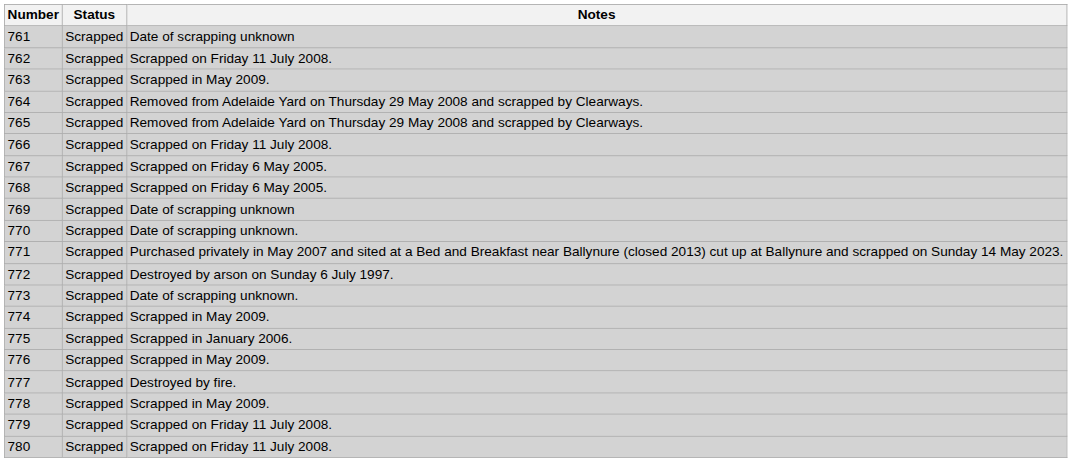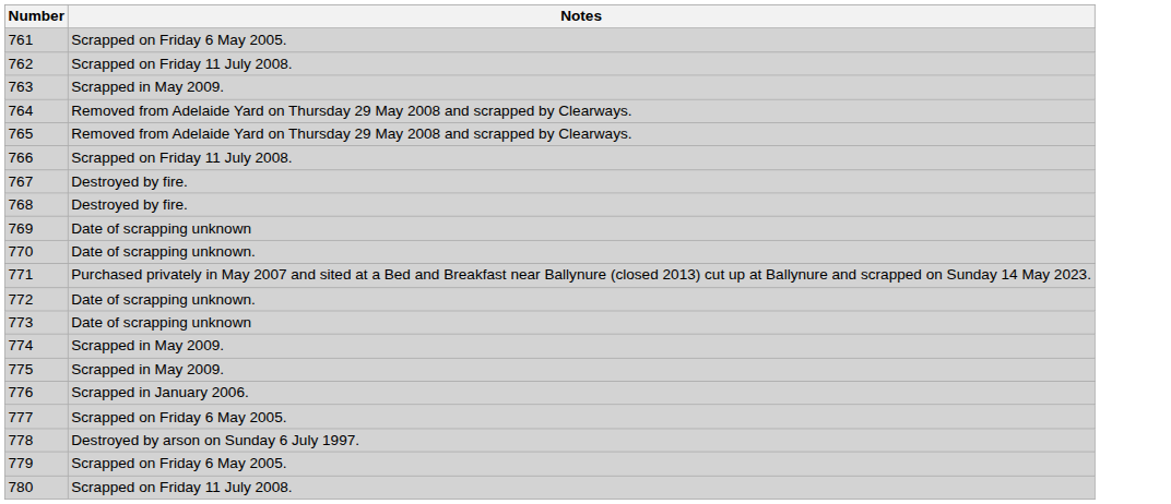 <table class="wikitable mw-collapsible mw-collapsed">
 <tr>
 <th>Number</th>
-<th>Status</th>
 <th>Notes</th>
 </tr>
 <tr bgcolor=lightgrey>
 <td>761</td>
-<td>Scrapped</td>
-<td>Date of scrapping unknown</td>
+<td>Scrapped on Friday 6 May 2005.</td>
 </tr>
 <tr bgcolor=lightgrey>
 <td>762</td>
-<td>Scrapped</td>
 <td>Scrapped on Friday 11 July 2008.</td>
 </tr>
 <tr bgcolor=lightgrey>
 <td>763</td>
-<td>Scrapped</td>
 <td>Scrapped in May 2009.</td>
 </tr>
 <tr bgcolor=lightgrey>
 <td>764</td>
-<td>Scrapped</td>
 <td>Removed from Adelaide Yard on Thursday 29 May 2008 and scrapped by Clearways.</td>
 </tr>
 <tr bgcolor=lightgrey>
 <td>765</td>
-<td>Scrapped</td>
 <td>Removed from Adelaide Yard on Thursday 29 May 2008 and scrapped by Clearways.</td>
 </tr>
 <tr bgcolor=lightgrey>
 <td>766</td>
-<td>Scrapped</td>
 <td>Scrapped on Friday 11 July 2008.</td>
 </tr>
 <tr bgcolor=lightgrey>
 <td>767</td>
-<td>Scrapped</td>
-<td>Scrapped on Friday 6 May 2005.</td>
+<td>Destroyed by fire.</td>
 </tr>
 <tr bgcolor=lightgrey>
 <td>768</td>
-<td>Scrapped</td>
-<td>Scrapped on Friday 6 May 2005.</td>
+<td>Destroyed by fire.</td>
 </tr>
 <tr bgcolor=lightgrey>
 <td>769</td>
-<td>Scrapped</td>
 <td>Date of scrapping unknown</td>
 </tr>
 <tr bgcolor=lightgrey>
 <td>770</td>
-<td>Scrapped</td>
 <td>Date of scrapping unknown.</td>
 </tr>
 <tr bgcolor=lightgrey>
 <td>771</td>
-<td>Scrapped</td>
 <td>Purchased privately in May 2007 and sited at a Bed and Breakfast near Ballynure (closed 2013) cut up at Ballynure and scrapped on Sunday 14 May 2023.</td>
 </tr>
 <tr bgcolor=lightgrey>
 <td>772</td>
-<td>Scrapped</td>
-<td>Destroyed by arson on Sunday 6 July 1997.</td>
+<td>Date of scrapping unknown.</td>
 </tr>
 <tr bgcolor=lightgrey>
 <td>773</td>
-<td>Scrapped</td>
-<td>Date of scrapping unknown.</td>
+<td>Date of scrapping unknown</td>
 </tr>
 <tr bgcolor=lightgrey>
 <td>774</td>
-<td>Scrapped</td>
 <td>Scrapped in May 2009.</td>
 </tr>
 <tr bgcolor=lightgrey>
 <td>775</td>
-<td>Scrapped</td>
+<td>Scrapped in May 2009.</td>
+</tr>
+<tr bgcolor=lightgrey>
+<td>776</td>
 <td>Scrapped in January 2006.</td>
 </tr>
 <tr bgcolor=lightgrey>
-<td>776</td>
-<td>Scrapped</td>
-<td>Scrapped in May 2009.</td>
-</tr>
-<tr bgcolor=lightgrey>
 <td>777</td>
-<td>Scrapped</td>
-<td>Destroyed by fire.</td>
+<td>Scrapped on Friday 6 May 2005.</td>
 </tr>
 <tr bgcolor=lightgrey>
 <td>778</td>
-<td>Scrapped</td>
-<td>Scrapped in May 2009.</td>
+<td>Destroyed by arson on Sunday 6 July 1997.</td>
 </tr>
 <tr bgcolor=lightgrey>
 <td>779</td>
-<td>Scrapped</td>
-<td>Scrapped on Friday 11 July 2008.</td>
+<td>Scrapped on Friday 6 May 2005.</td>
 </tr>
 <tr bgcolor=lightgrey>
 <td>780</td>
-<td>Scrapped</td>
 <td>Scrapped on Friday 11 July 2008.</td>
 </tr>
 </table>
